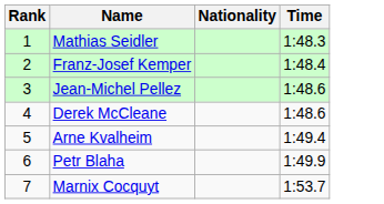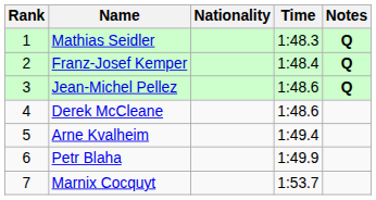 <table class="wikitable sortable" style="text-align:center">
 <tr>
 <th>Rank</th>
 <th>Name</th>
 <th>Nationality</th>
 <th>Time</th>
+<th>Notes</th>
 </tr>
 <tr bgcolor=ccffcc>
 <td>1</td>
 <td align=left><a href='#'>Mathias Seidler</a></td>
 <td align=left></td>
 <td>1:48.3</td>
+<td><strong>Q</strong></td>
 </tr>
 <tr bgcolor=ccffcc>
 <td>2</td>
 <td align=left><a href='#'>Franz-Josef Kemper</a></td>
 <td align=left></td>
 <td>1:48.4</td>
+<td><strong>Q</strong></td>
 </tr>
 <tr bgcolor=ccffcc>
 <td>3</td>
 <td align=left><a href='#'>Jean-Michel Pellez</a></td>
 <td align=left></td>
 <td>1:48.6</td>
+<td><strong>Q</strong></td>
 </tr>
 <tr>
 <td>4</td>
 <td align=left><a href='#'>Derek McCleane</a></td>
 <td align=left></td>
 <td>1:48.6</td>
+<td></td>
 </tr>
 <tr>
 <td>5</td>
 <td align=left><a href='#'>Arne Kvalheim</a></td>
 <td align=left></td>
 <td>1:49.4</td>
+<td></td>
 </tr>
 <tr>
 <td>6</td>
 <td align=left><a href='#'>Petr Blaha</a></td>
 <td align=left></td>
 <td>1:49.9</td>
+<td></td>
 </tr>
 <tr>
 <td>7</td>
 <td align=left><a href='#'>Marnix Cocquyt</a></td>
 <td align=left></td>
 <td>1:53.7</td>
+<td></td>
 </tr>
 </table>
